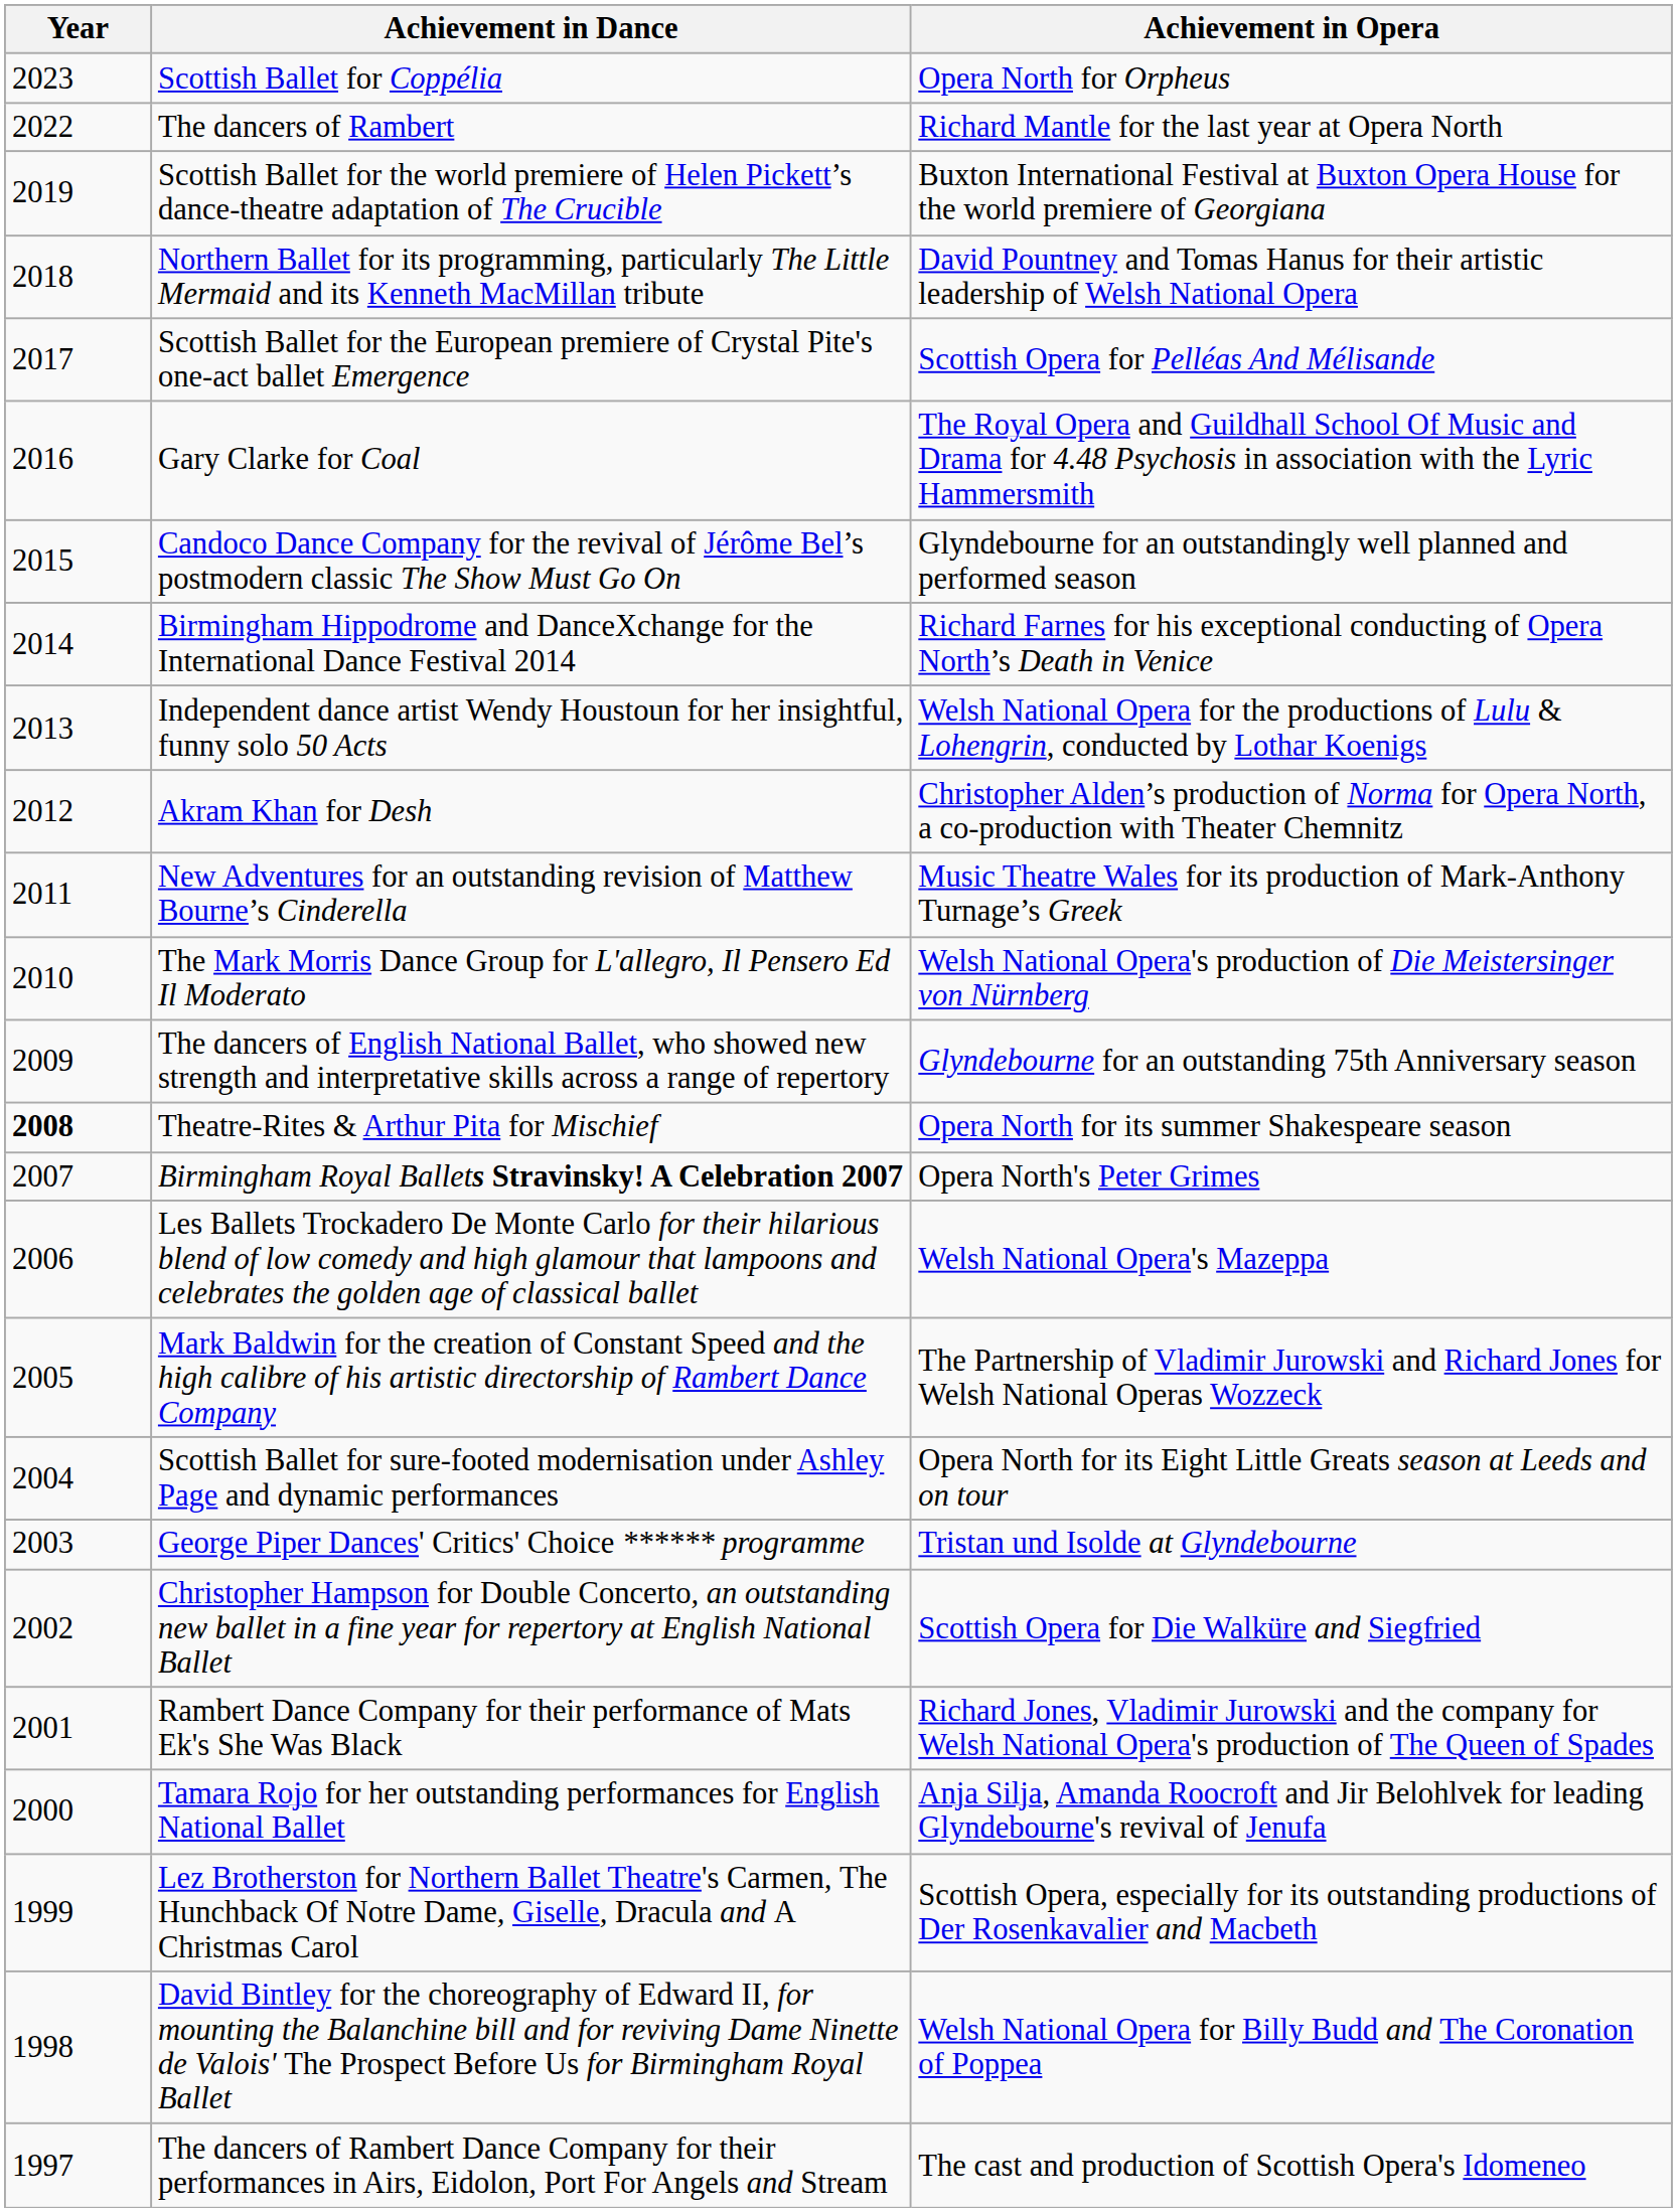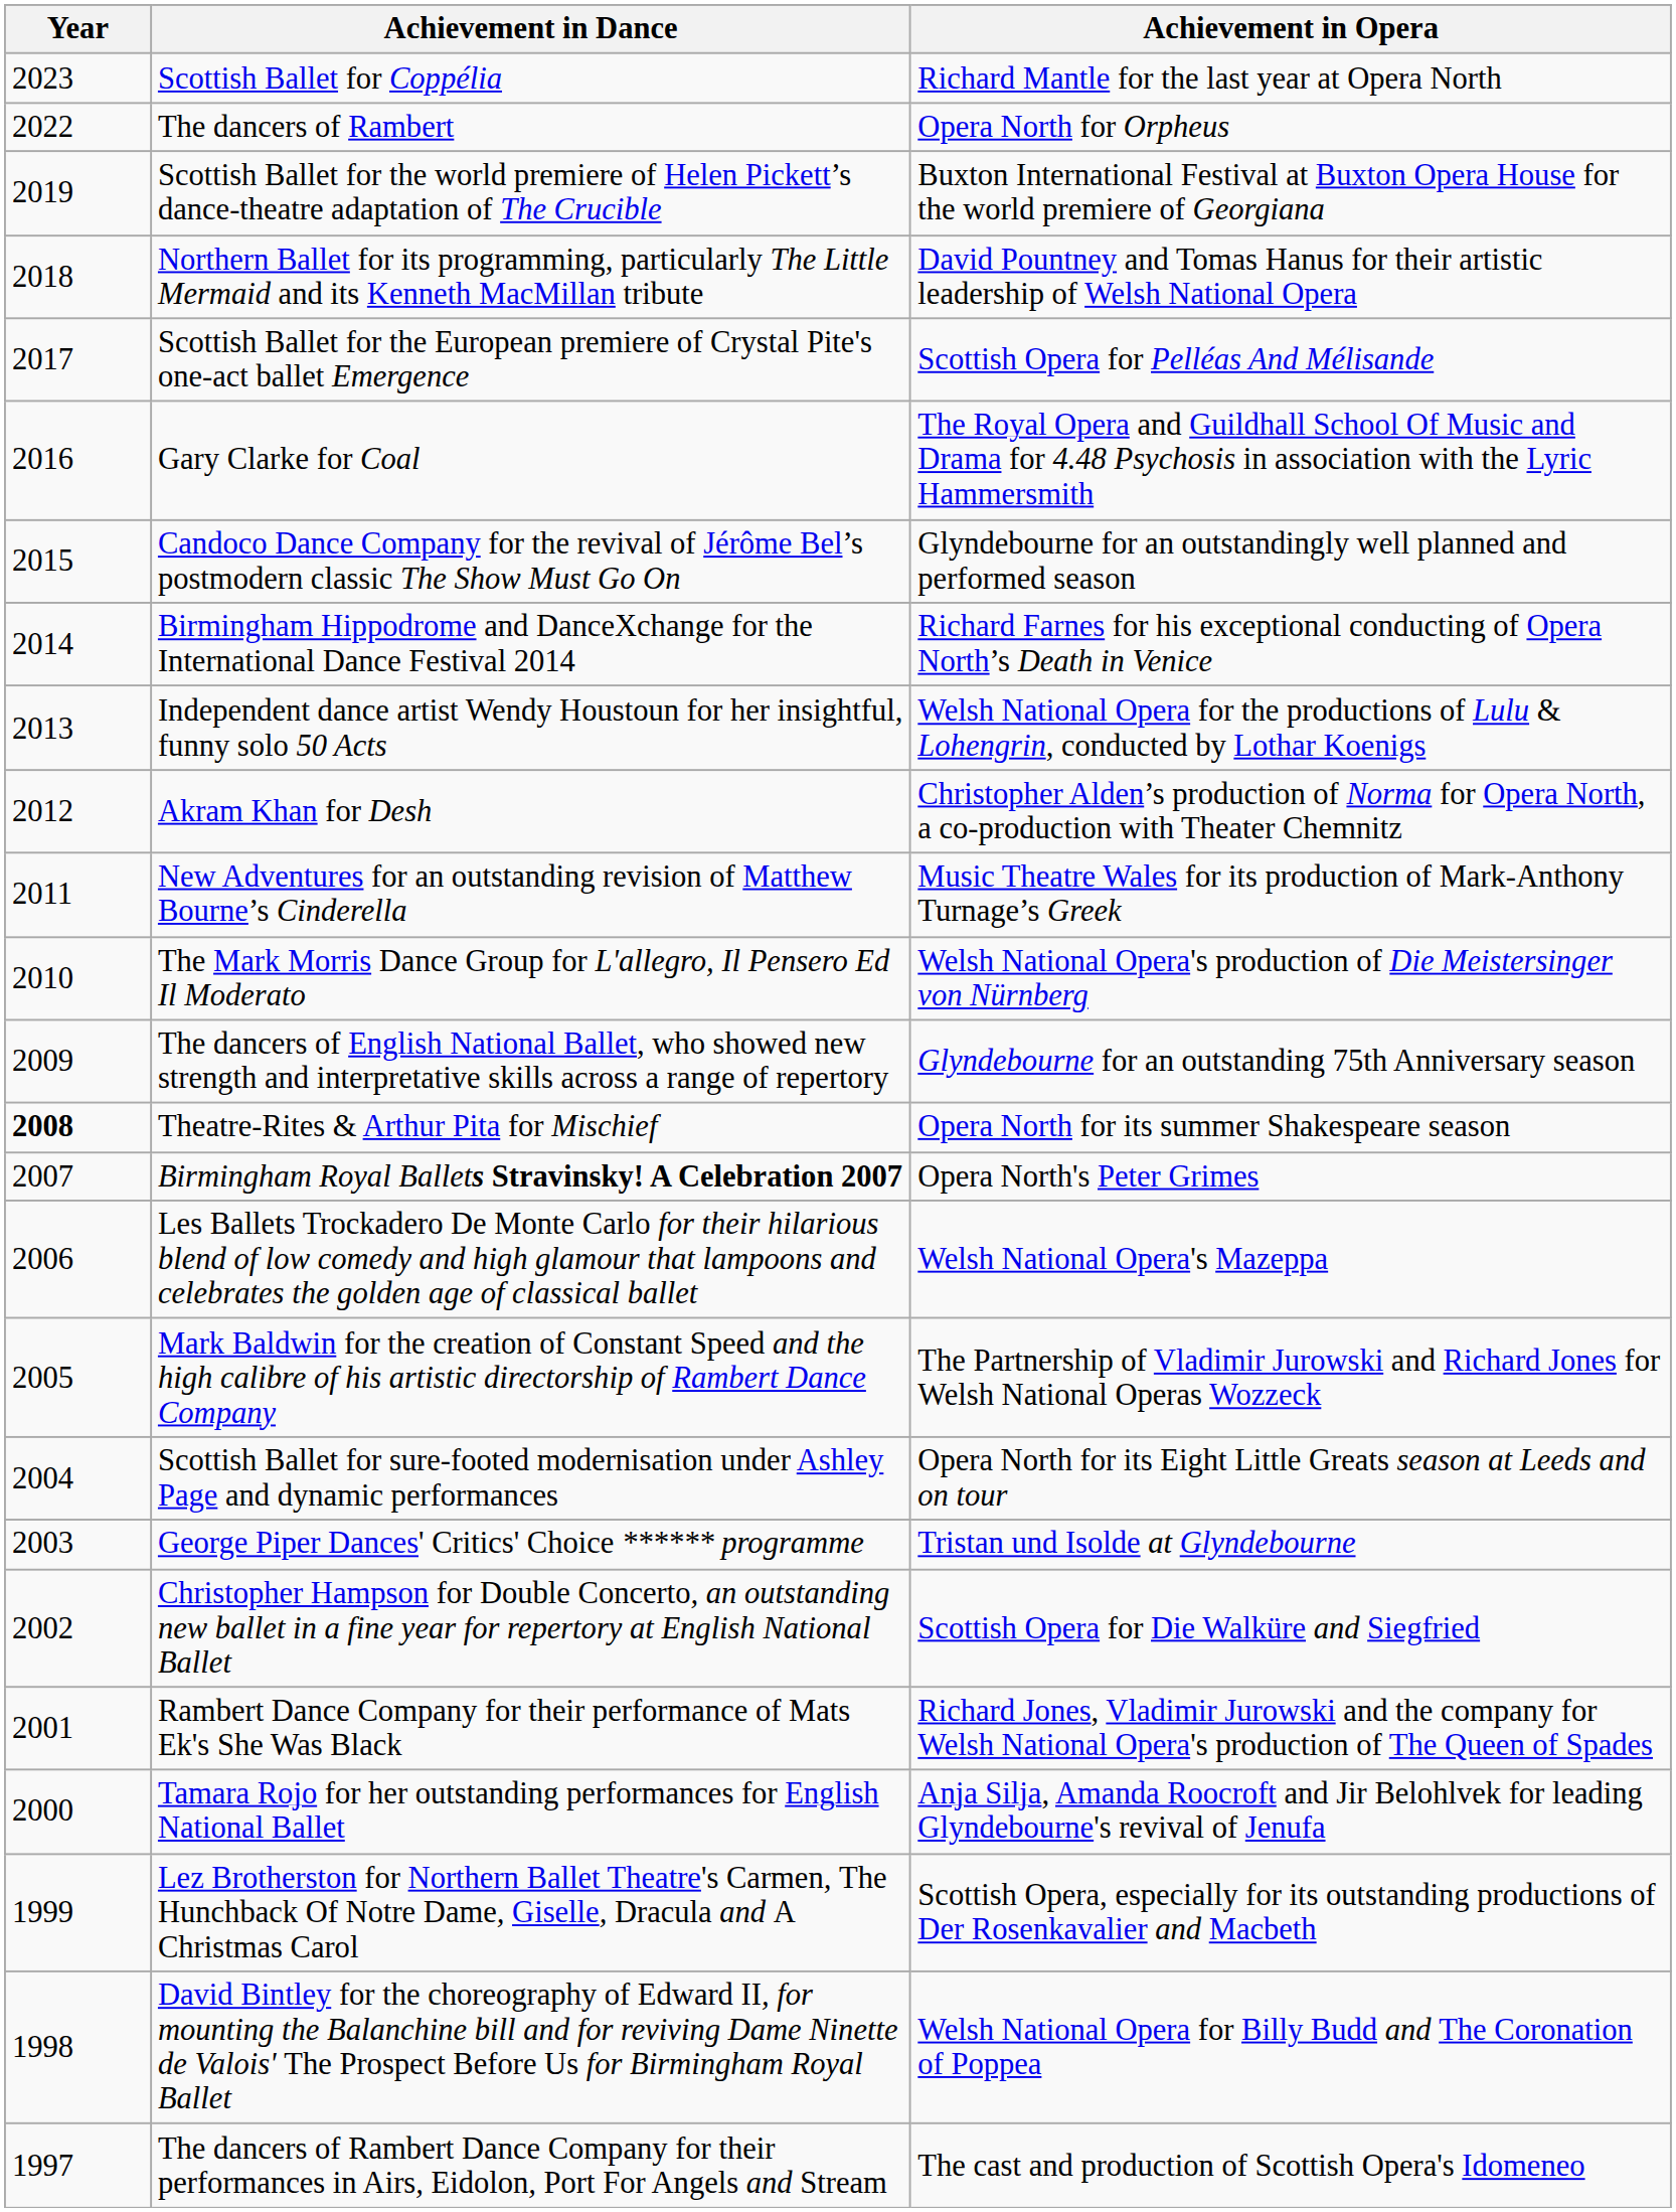 <table class="wikitable">
 <tr>
 <th scope="col" width="70">Year</th>
 <th scope="col" width="400">Achievement in Dance</th>
 <th scope="col" width="400">Achievement in Opera</th>
 </tr>
 <tr>
 <td>2023</td>
 <td><a href='#'>Scottish Ballet</a> for <em><a href='#'>Coppélia</a></em></td>
-<td><a href='#'>Opera North</a> for <em>Orpheus</em></td>
+<td><a href='#'>Richard Mantle</a> for the last year at Opera North</td>
 </tr>
 <tr>
 <td>2022</td>
 <td>The dancers of <a href='#'>Rambert</a></td>
-<td><a href='#'>Richard Mantle</a> for the last year at Opera North</td>
+<td><a href='#'>Opera North</a> for <em>Orpheus</em></td>
 </tr>
 <tr>
 <td>2019</td>
 <td>Scottish Ballet for the world premiere of <a href='#'>Helen Pickett</a>’s dance-theatre adaptation of <em><a href='#'>The Crucible</a></em></td>
 <td>Buxton International Festival at <a href='#'>Buxton Opera House</a> for the world premiere of <em>Georgiana</em></td>
 </tr>
 <tr>
 <td>2018</td>
 <td><a href='#'>Northern Ballet</a> for its programming, particularly <em>The Little Mermaid</em> and its <a href='#'>Kenneth MacMillan</a> tribute</td>
 <td><a href='#'>David Pountney</a> and Tomas Hanus for their artistic leadership of <a href='#'>Welsh National Opera</a></td>
 </tr>
 <tr>
 <td>2017</td>
 <td>Scottish Ballet for the European premiere of Crystal Pite's one-act ballet <em>Emergence</em></td>
 <td><a href='#'>Scottish Opera</a> for <em><a href='#'>Pelléas And Mélisande</a></em></td>
 </tr>
 <tr>
 <td>2016</td>
 <td>Gary Clarke for <em>Coal</em></td>
 <td><a href='#'>The Royal Opera</a> and <a href='#'>Guildhall School Of Music and Drama</a> for <em>4.48 Psychosis</em> in association with the <a href='#'>Lyric Hammersmith</a></td>
 </tr>
 <tr>
 <td>2015</td>
 <td><a href='#'>Candoco Dance Company</a> for the revival of <a href='#'>Jérôme Bel</a>’s postmodern classic <em>The Show Must Go On</em></td>
 <td>Glyndebourne for an outstandingly well planned and performed season</td>
 </tr>
 <tr>
 <td>2014</td>
 <td><a href='#'>Birmingham Hippodrome</a> and DanceXchange for the International Dance Festival 2014</td>
 <td><a href='#'>Richard Farnes</a> for his exceptional conducting of <a href='#'>Opera North</a>’s <em>Death in Venice</em></td>
 </tr>
 <tr>
 <td>2013</td>
 <td>Independent dance artist Wendy Houstoun for her insightful, funny solo <em>50 Acts</em></td>
 <td><a href='#'>Welsh National Opera</a> for the productions of <em><a href='#'>Lulu</a></em> & <em><a href='#'>Lohengrin</a></em>, conducted by <a href='#'>Lothar Koenigs</a></td>
 </tr>
 <tr>
 <td>2012</td>
 <td><a href='#'>Akram Khan</a> for <em>Desh</em></td>
 <td><a href='#'>Christopher Alden</a>’s production of <a href='#'><em>Norma</em></a> for <a href='#'>Opera North</a>, a co-production with Theater Chemnitz</td>
 </tr>
 <tr>
 <td>2011</td>
 <td><a href='#'>New Adventures</a> for an outstanding revision of <a href='#'>Matthew Bourne</a>’s <em>Cinderella</em></td>
 <td><a href='#'>Music Theatre Wales</a> for its production of Mark-Anthony Turnage’s <em>Greek</em></td>
 </tr>
 <tr>
 <td>2010</td>
 <td>The <a href='#'>Mark Morris</a> Dance Group for <em>L'allegro, Il Pensero Ed Il Moderato</em></td>
 <td><a href='#'>Welsh National Opera</a>'s production of <em><a href='#'>Die Meistersinger von Nürnberg</a></em></td>
 </tr>
 <tr>
 <td>2009</td>
 <td>The dancers of <a href='#'>English National Ballet</a>, who showed new strength and interpretative skills across a range of repertory</td>
 <td><em><a href='#'>Glyndebourne</a></em> for an outstanding 75th Anniversary season</td>
 </tr>
 <tr>
 <td><strong>2008</strong></td>
 <td>Theatre-Rites & <a href='#'>Arthur Pita</a> for <em>Mischief</em></td>
 <td><a href='#'>Opera North</a> for its summer Shakespeare season</td>
 </tr>
 <tr>
 <td>2007</td>
 <td><em>Birmingham Royal Ballet<strong>s </em>Stravinsky! A Celebration 2007<em></td>
 <td>Opera North's </em><a href='#'>Peter Grimes</a><em></td>
 </tr>
 <tr>
 <td>2006</td>
 <td></em>Les Ballets Trockadero De Monte Carlo<em> for their hilarious blend of low comedy and high glamour that lampoons and celebrates the golden age of classical ballet</td>
 <td><a href='#'>Welsh National Opera</a>'s </em><a href='#'>Mazeppa</a><em></td>
 </tr>
 <tr>
 <td>2005</td>
 <td><a href='#'>Mark Baldwin</a> for the creation of </em>Constant Speed<em> and the high calibre of his artistic directorship of <a href='#'>Rambert Dance Company</a></td>
 <td>The Partnership of <a href='#'>Vladimir Jurowski</a> and <a href='#'>Richard Jones</a> for Welsh National Operas </em><a href='#'>Wozzeck</a><em></td>
 </tr>
 <tr>
 <td>2004</td>
 <td>Scottish Ballet for sure-footed modernisation under <a href='#'>Ashley Page</a> and dynamic performances</td>
 <td>Opera North for its </em>Eight Little Greats<em> season at Leeds and on tour</td>
 </tr>
 <tr>
 <td>2003</td>
 <td><a href='#'>George Piper Dances</a>' </em>Critics' Choice<em> ****** programme</td>
 <td></em><a href='#'>Tristan und Isolde</a><em> at <a href='#'>Glyndebourne</a></td>
 </tr>
 <tr>
 <td>2002</td>
 <td><a href='#'>Christopher Hampson</a> for </em>Double Concerto<em>, an outstanding new ballet in a fine year for repertory at English National Ballet</td>
 <td><a href='#'>Scottish Opera</a> for </em><a href='#'>Die Walküre</a><em> and </em><a href='#'>Siegfried</a><em></td>
 </tr>
 <tr>
 <td>2001</td>
 <td>Rambert Dance Company for their performance of Mats Ek's </em>She Was Black<em></td>
 <td><a href='#'>Richard Jones</a>, <a href='#'>Vladimir Jurowski</a> and the company for <a href='#'>Welsh National Opera</a>'s production of </em><a href='#'>The Queen of Spades</a><em></td>
 </tr>
 <tr>
 <td>2000</td>
 <td><a href='#'>Tamara Rojo</a> for her outstanding performances for <a href='#'>English National Ballet</a></td>
 <td><a href='#'>Anja Silja</a>, <a href='#'>Amanda Roocroft</a> and Jir Belohlvek for leading <a href='#'>Glyndebourne</a>'s revival of </em><a href='#'>Jenufa</a><em></td>
 </tr>
 <tr>
 <td>1999</td>
 <td><a href='#'>Lez Brotherston</a> for <a href='#'>Northern Ballet Theatre</a>'s </em>Carmen<em>, </em>The Hunchback Of Notre Dame<em>, </em><a href='#'>Giselle</a><em>, </em>Dracula<em> and </em>A Christmas Carol<em></td>
 <td>Scottish Opera, especially for its outstanding productions of </em><a href='#'>Der Rosenkavalier</a><em> and </em><a href='#'>Macbeth</a><em></td>
 </tr>
 <tr>
 <td>1998</td>
 <td><a href='#'>David Bintley</a> for the choreography of </em>Edward II<em>, for mounting the Balanchine bill and for reviving Dame Ninette de Valois' </em>The Prospect Before Us<em> for Birmingham Royal Ballet</td>
 <td><a href='#'>Welsh National Opera</a> for </em><a href='#'>Billy Budd</a><em> and </em><a href='#'>The Coronation of Poppea</a><em></td>
 </tr>
 <tr>
 <td>1997</td>
 <td>The dancers of Rambert Dance Company for their performances in </em>Airs<em>, </em>Eidolon<em>, </em>Port For Angels<em> and </em>Stream<em></td>
 <td>The cast and production of Scottish Opera's </em><a href='#'>Idomeneo</a><em></td>
 </tr>
 </table>
